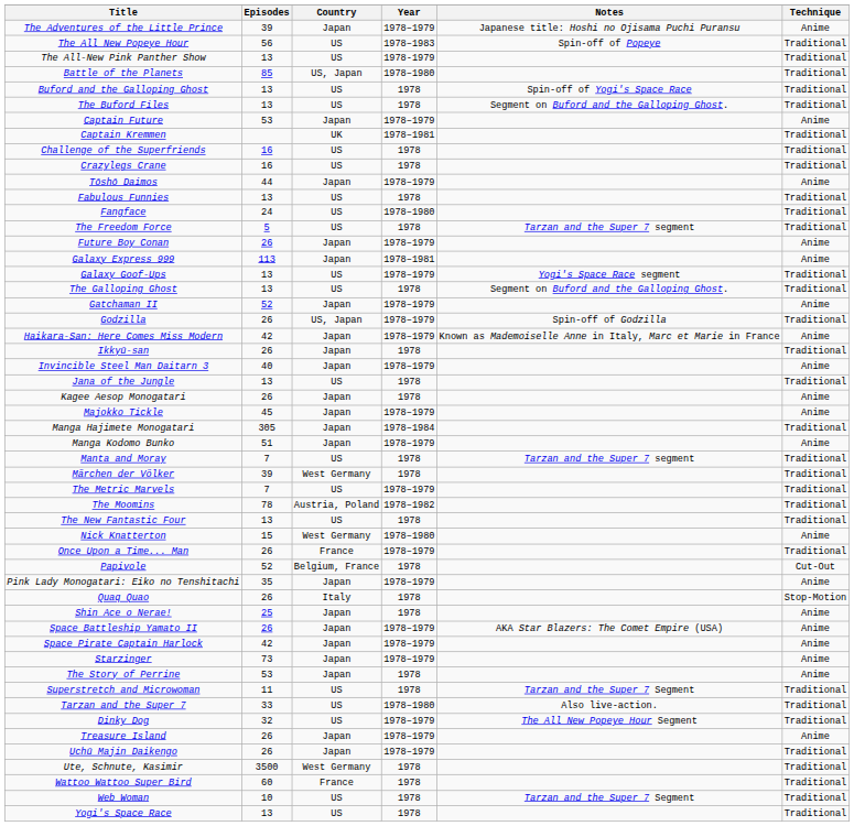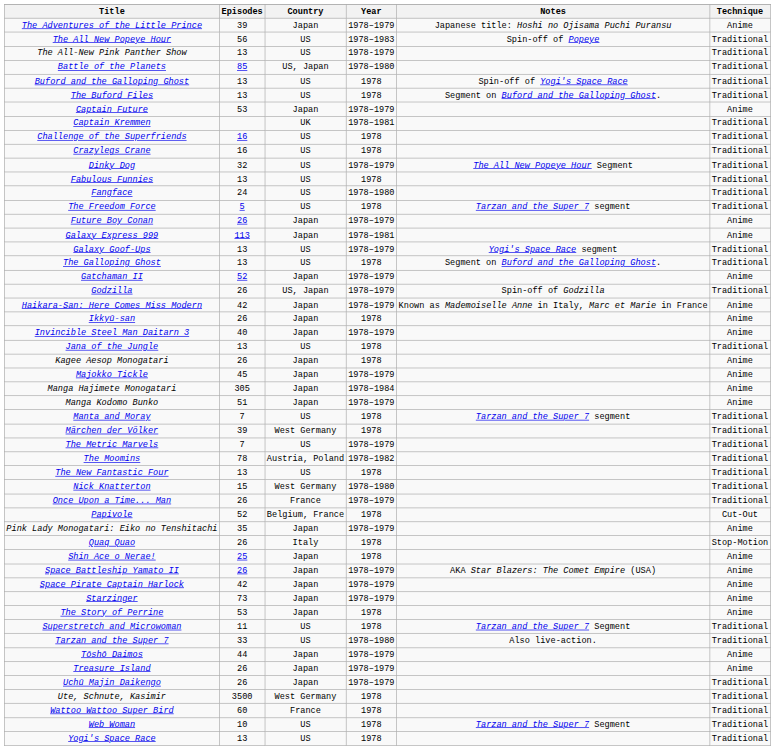 <table class="wikitable sortable" style="text-align:center;">
 <tr>
 </tr>
 <tr>
 <th scope="col">Title</th>
 <th scope="col">Episodes</th>
 <th scope="col">Country</th>
 <th scope="col">Year</th>
 <th scope="col">Notes</th>
 <th scope="col">Technique</th>
 </tr>
 <tr>
 <td data-sort-value="Adventures of the Little Prince"><em><a href='#'>The Adventures of the Little Prince</a></em></td>
 <td>39</td>
 <td>Japan</td>
 <td>1978–1979</td>
 <td> Japanese title: <em>Hoshi no Ojisama Puchi Puransu</em></td>
 <td>Anime</td>
 </tr>
 <tr>
 <td data-sort-value="All New Popeye Hour"><em><a href='#'>The All New Popeye Hour</a></em></td>
 <td>56</td>
 <td>US</td>
 <td>1978–1983</td>
 <td>Spin-off of <em><a href='#'>Popeye</a></em></td>
 <td>Traditional</td>
 </tr>
 <tr>
 <td><em>The All-New Pink Panther Show</em></td>
 <td>13</td>
 <td>US</td>
 <td>1978-1979</td>
 <td></td>
 <td>Traditional</td>
 </tr>
 <tr>
 <td><em><a href='#'>Battle of the Planets</a></em></td>
 <td><a href='#'>85</a></td>
 <td>US, Japan</td>
 <td>1978–1980</td>
 <td></td>
 <td>Traditional</td>
 </tr>
 <tr>
 <td><em><a href='#'>Buford and the Galloping Ghost</a></em></td>
 <td>13</td>
 <td>US</td>
 <td>1978</td>
 <td>Spin-off of <em><a href='#'>Yogi's Space Race</a></em></td>
 <td>Traditional</td>
 </tr>
 <tr>
 <td data-sort-value="Buford Files"><em><a href='#'>The Buford Files</a></em></td>
 <td>13</td>
 <td>US</td>
 <td>1978</td>
 <td>Segment on <em><a href='#'>Buford and the Galloping Ghost</a></em>.</td>
 <td>Traditional</td>
 </tr>
 <tr>
 <td><em><a href='#'>Captain Future</a></em></td>
 <td>53</td>
 <td>Japan</td>
 <td>1978–1979</td>
 <td></td>
 <td>Anime</td>
 </tr>
 <tr>
 <td><em><a href='#'>Captain Kremmen</a></em></td>
 <td></td>
 <td>UK</td>
 <td>1978–1981</td>
 <td></td>
 <td>Traditional</td>
 </tr>
 <tr>
 <td><em><a href='#'>Challenge of the Superfriends</a></em></td>
 <td><a href='#'>16</a></td>
 <td>US</td>
 <td>1978</td>
 <td></td>
 <td>Traditional</td>
 </tr>
 <tr>
 <td><em><a href='#'>Crazylegs Crane</a></em></td>
 <td>16</td>
 <td>US</td>
 <td>1978</td>
 <td></td>
 <td>Traditional</td>
 </tr>
 <tr>
-<td><em><a href='#'>Tōshō Daimos</a></em></td>
-<td>44</td>
-<td>Japan</td>
+<td><em><a href='#'>Dinky Dog</a></em></td>
+<td>32</td>
+<td>US</td>
 <td>1978–1979</td>
-<td></td>
-<td>Anime</td>
+<td><em><a href='#'>The All New Popeye Hour</a></em> Segment</td>
+<td>Traditional</td>
 </tr>
 <tr>
 <td><em><a href='#'>Fabulous Funnies</a></em></td>
 <td>13</td>
 <td>US</td>
 <td>1978</td>
 <td></td>
 <td>Traditional</td>
 </tr>
 <tr>
 <td><em><a href='#'>Fangface</a></em></td>
 <td>24</td>
 <td>US</td>
 <td>1978–1980</td>
 <td></td>
 <td>Traditional</td>
 </tr>
 <tr>
 <td data-sort-value="Freedom Force"><em><a href='#'>The Freedom Force</a></em></td>
 <td><a href='#'>5</a></td>
 <td>US</td>
 <td>1978</td>
 <td><em><a href='#'>Tarzan and the Super 7</a></em> segment</td>
 <td>Traditional</td>
 </tr>
 <tr>
 <td><em><a href='#'>Future Boy Conan</a></em></td>
 <td><a href='#'>26</a></td>
 <td>Japan</td>
 <td>1978–1979</td>
 <td></td>
 <td>Anime</td>
 </tr>
 <tr>
 <td><em><a href='#'>Galaxy Express 999</a></em></td>
 <td><a href='#'>113</a></td>
 <td>Japan</td>
 <td>1978–1981</td>
 <td></td>
 <td>Anime</td>
 </tr>
 <tr>
 <td><em><a href='#'>Galaxy Goof-Ups</a></em></td>
 <td>13</td>
 <td>US</td>
 <td>1978–1979</td>
 <td><em><a href='#'>Yogi's Space Race</a></em> segment</td>
 <td>Traditional</td>
 </tr>
 <tr>
 <td data-sort-value="Galloping Ghost"><em><a href='#'>The Galloping Ghost</a></em></td>
 <td>13</td>
 <td>US</td>
 <td>1978</td>
 <td>Segment on <em><a href='#'>Buford and the Galloping Ghost</a></em>.</td>
 <td>Traditional</td>
 </tr>
 <tr>
 <td><em><a href='#'>Gatchaman II</a></em></td>
 <td><a href='#'>52</a></td>
 <td>Japan</td>
 <td>1978–1979</td>
 <td></td>
 <td>Anime</td>
 </tr>
 <tr>
 <td><em><a href='#'>Godzilla</a></em></td>
 <td>26</td>
 <td>US, Japan</td>
 <td>1978–1979</td>
 <td>Spin-off of <em>Godzilla</em></td>
 <td>Traditional</td>
 </tr>
 <tr>
 <td><em><a href='#'>Haikara-San: Here Comes Miss Modern</a></em></td>
 <td>42</td>
 <td>Japan</td>
 <td>1978–1979</td>
 <td>Known as <em>Mademoiselle Anne</em> in Italy, <em>Marc et Marie</em> in France</td>
 <td>Anime</td>
 </tr>
 <tr>
 <td><em><a href='#'>Ikkyū-san</a></em></td>
 <td>26</td>
 <td>Japan</td>
 <td>1978</td>
 <td></td>
-<td>Traditional</td>
+<td>Anime</td>
 </tr>
 <tr>
 <td><em><a href='#'>Invincible Steel Man Daitarn 3</a></em></td>
 <td>40</td>
 <td>Japan</td>
 <td>1978–1979</td>
 <td></td>
 <td>Anime</td>
 </tr>
 <tr>
 <td><em><a href='#'>Jana of the Jungle</a></em></td>
 <td>13</td>
 <td>US</td>
 <td>1978</td>
 <td></td>
 <td>Traditional</td>
 </tr>
 <tr>
 <td><em>Kagee Aesop Monogatari</em></td>
 <td>26</td>
 <td>Japan</td>
 <td>1978</td>
 <td></td>
 <td>Anime</td>
 </tr>
 <tr>
 <td><em><a href='#'>Majokko Tickle</a></em></td>
 <td>45</td>
 <td>Japan</td>
 <td>1978–1979</td>
 <td></td>
 <td>Anime</td>
 </tr>
 <tr>
 <td><em>Manga Hajimete Monogatari</em></td>
 <td>305</td>
 <td>Japan</td>
 <td>1978–1984</td>
 <td></td>
-<td>Traditional</td>
+<td>Anime</td>
 </tr>
 <tr>
 <td><em>Manga Kodomo Bunko</em></td>
 <td>51</td>
 <td>Japan</td>
 <td>1978–1979</td>
 <td></td>
 <td>Anime</td>
 </tr>
 <tr>
 <td><em><a href='#'>Manta and Moray</a></em></td>
 <td>7</td>
 <td>US</td>
 <td>1978</td>
 <td><em><a href='#'>Tarzan and the Super 7</a></em> segment</td>
 <td>Traditional</td>
 </tr>
 <tr>
 <td><em><a href='#'>Märchen der Völker</a></em></td>
 <td>39</td>
 <td>West Germany</td>
 <td>1978</td>
 <td></td>
 <td>Traditional</td>
 </tr>
 <tr>
 <td data-sort-value="Metric Marvels"><em><a href='#'>The Metric Marvels</a></em></td>
 <td>7</td>
 <td>US</td>
 <td>1978–1979</td>
 <td></td>
 <td>Traditional</td>
 </tr>
 <tr>
 <td data-sort-value="Moomins"><em><a href='#'>The Moomins</a></em></td>
 <td>78</td>
 <td>Austria, Poland</td>
 <td>1978–1982</td>
 <td></td>
 <td>Traditional</td>
 </tr>
 <tr>
 <td data-sort-value="New Fantastic Four"><em><a href='#'>The New Fantastic Four</a></em></td>
 <td>13</td>
 <td>US</td>
 <td>1978</td>
 <td></td>
 <td>Traditional</td>
 </tr>
 <tr>
 <td><em><a href='#'>Nick Knatterton</a></em></td>
 <td>15</td>
 <td>West Germany</td>
 <td>1978–1980</td>
 <td></td>
-<td>Anime</td>
+<td>Traditional</td>
 </tr>
 <tr>
 <td><em><a href='#'>Once Upon a Time... Man</a></em></td>
 <td>26</td>
 <td>France</td>
 <td>1978–1979</td>
 <td></td>
 <td>Traditional</td>
 </tr>
 <tr>
 <td><em><a href='#'>Papivole</a></em></td>
 <td>52</td>
 <td>Belgium, France</td>
 <td>1978</td>
 <td></td>
 <td>Cut-Out</td>
 </tr>
 <tr>
 <td><em>Pink Lady Monogatari: Eiko no Tenshitachi</em></td>
 <td>35</td>
 <td>Japan</td>
 <td>1978–1979</td>
 <td></td>
 <td>Anime</td>
 </tr>
 <tr>
 <td><em><a href='#'>Quaq Quao</a></em></td>
 <td>26</td>
 <td>Italy</td>
 <td>1978</td>
 <td></td>
 <td>Stop-Motion</td>
 </tr>
 <tr>
 <td><em><a href='#'>Shin Ace o Nerae!</a></em></td>
 <td><a href='#'>25</a></td>
 <td>Japan</td>
 <td>1978</td>
 <td></td>
 <td>Anime</td>
 </tr>
 <tr>
 <td><em><a href='#'>Space Battleship Yamato II</a></em></td>
 <td><a href='#'>26</a></td>
 <td>Japan</td>
 <td>1978–1979</td>
 <td>AKA <em>Star Blazers: The Comet Empire</em> (USA)</td>
 <td>Anime</td>
 </tr>
 <tr>
 <td><em><a href='#'>Space Pirate Captain Harlock</a></em></td>
 <td>42</td>
 <td>Japan</td>
 <td>1978–1979</td>
 <td></td>
 <td>Anime</td>
 </tr>
 <tr>
 <td><em><a href='#'>Starzinger</a></em></td>
 <td>73</td>
 <td>Japan</td>
 <td>1978–1979</td>
 <td></td>
 <td>Anime</td>
 </tr>
 <tr>
 <td data-sort-value="Story of Perrine"><em><a href='#'>The Story of Perrine</a></em></td>
 <td>53</td>
 <td>Japan</td>
 <td>1978</td>
 <td></td>
 <td>Anime</td>
 </tr>
 <tr>
 <td><em><a href='#'>Superstretch and Microwoman</a></em></td>
 <td>11</td>
 <td>US</td>
 <td>1978</td>
 <td><em><a href='#'>Tarzan and the Super 7</a></em> Segment</td>
 <td>Traditional</td>
 </tr>
 <tr>
 <td><em><a href='#'>Tarzan and the Super 7</a></em></td>
 <td>33</td>
 <td>US</td>
 <td>1978–1980</td>
 <td>Also live-action.</td>
 <td>Traditional</td>
 </tr>
 <tr>
-<td><em><a href='#'>Dinky Dog</a></em></td>
-<td>32</td>
-<td>US</td>
+<td><em><a href='#'>Tōshō Daimos</a></em></td>
+<td>44</td>
+<td>Japan</td>
 <td>1978–1979</td>
-<td><em><a href='#'>The All New Popeye Hour</a></em> Segment</td>
-<td>Traditional</td>
+<td></td>
+<td>Anime</td>
 </tr>
 <tr>
 <td><em><a href='#'>Treasure Island</a></em></td>
 <td>26</td>
 <td>Japan</td>
 <td>1978–1979</td>
 <td></td>
 <td>Anime</td>
 </tr>
 <tr>
 <td><em><a href='#'>Uchū Majin Daikengo</a></em></td>
 <td>26</td>
 <td>Japan</td>
 <td>1978–1979</td>
 <td></td>
 <td>Traditional</td>
 </tr>
 <tr>
 <td><em>Ute, Schnute, Kasimir</em></td>
 <td>3500</td>
 <td>West Germany</td>
 <td>1978</td>
 <td></td>
 <td>Traditional</td>
 </tr>
 <tr>
 <td><em><a href='#'>Wattoo Wattoo Super Bird</a></em></td>
 <td>60</td>
 <td>France</td>
 <td>1978</td>
 <td></td>
 <td>Traditional</td>
 </tr>
 <tr>
 <td><em><a href='#'>Web Woman</a></em></td>
 <td>10</td>
 <td>US</td>
 <td>1978</td>
 <td><em><a href='#'>Tarzan and the Super 7</a></em> Segment</td>
 <td>Traditional</td>
 </tr>
 <tr>
 <td><em><a href='#'>Yogi's Space Race</a></em></td>
 <td>13</td>
 <td>US</td>
 <td>1978</td>
 <td></td>
 <td>Traditional</td>
 </tr>
 </table>
